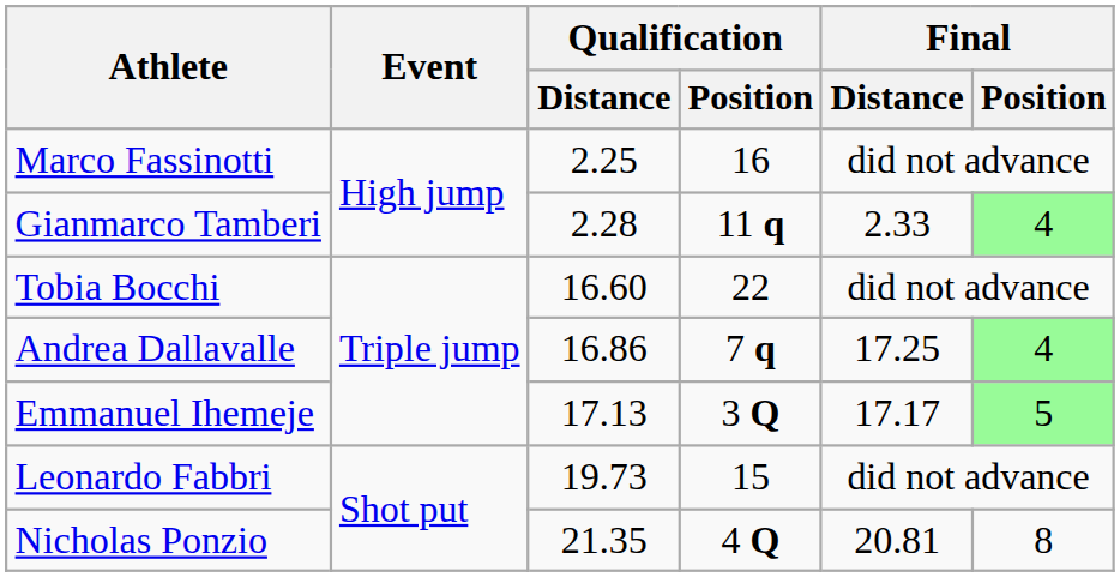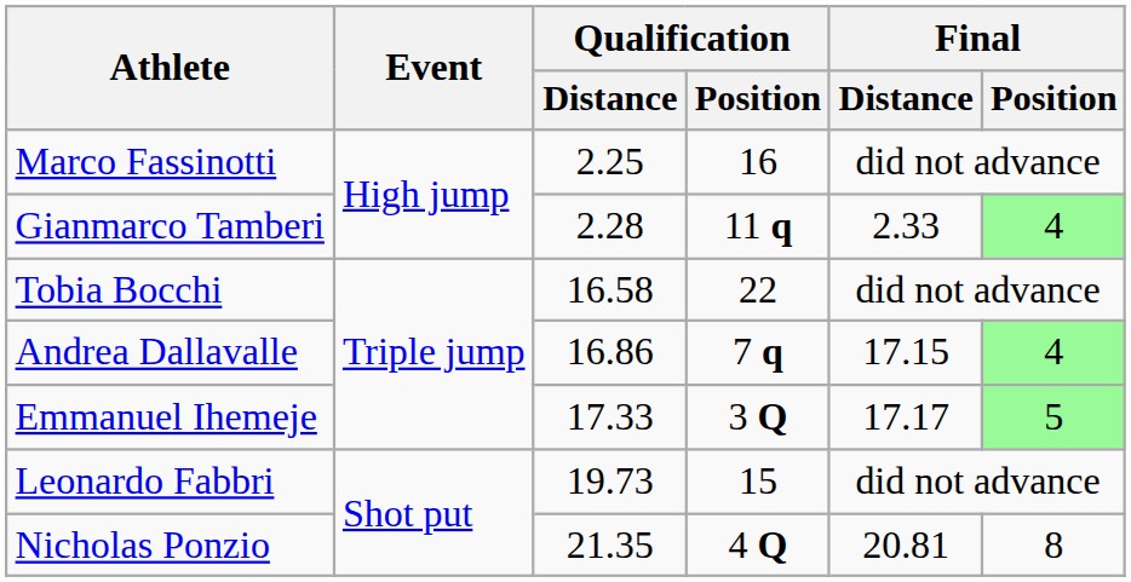 <table class=wikitable style=font-size:90%>
 <tr>
 <th rowspan=2>Athlete</th>
 <th rowspan=2>Event</th>
 <th colspan=2>Qualification</th>
 <th colspan=2>Final</th>
 </tr>
 <tr style=font-size:95%>
 <th>Distance</th>
 <th>Position</th>
 <th>Distance</th>
 <th>Position</th>
 </tr>
 <tr align=center>
 <td align=left><a href='#'>Marco Fassinotti</a></td>
 <td align=left rowspan=2><a href='#'>High jump</a></td>
 <td>2.25</td>
 <td>16</td>
 <td colspan=2>did not advance</td>
 </tr>
 <tr align=center>
 <td align=left><a href='#'>Gianmarco Tamberi</a></td>
 <td>2.28</td>
 <td>11 <strong>q</strong></td>
 <td>2.33</td>
 <td bgcolor=palegreen>4</td>
 </tr>
 <tr align=center>
 <td align=left><a href='#'>Tobia Bocchi</a></td>
 <td align=left rowspan=3><a href='#'>Triple jump</a></td>
-<td>16.60</td>
+<td>16.58</td>
 <td>22</td>
 <td colspan=2>did not advance</td>
 </tr>
 <tr align=center>
 <td align=left><a href='#'>Andrea Dallavalle</a></td>
 <td>16.86</td>
 <td>7 <strong>q</strong></td>
-<td>17.25</td>
+<td>17.15</td>
 <td bgcolor=palegreen>4</td>
 </tr>
 <tr align=center>
 <td align=left><a href='#'>Emmanuel Ihemeje</a></td>
-<td>17.13</td>
+<td>17.33</td>
 <td>3 <strong>Q</strong> </td>
 <td>17.17</td>
 <td bgcolor=palegreen>5</td>
 </tr>
 <tr align=center>
 <td align=left><a href='#'>Leonardo Fabbri</a></td>
 <td align=left rowspan=2><a href='#'>Shot put</a></td>
 <td>19.73</td>
 <td>15</td>
 <td colspan=2>did not advance</td>
 </tr>
 <tr align=center>
 <td align=left><a href='#'>Nicholas Ponzio</a></td>
 <td>21.35</td>
 <td>4 <strong>Q</strong></td>
 <td>20.81</td>
 <td>8</td>
 </tr>
 </table>
